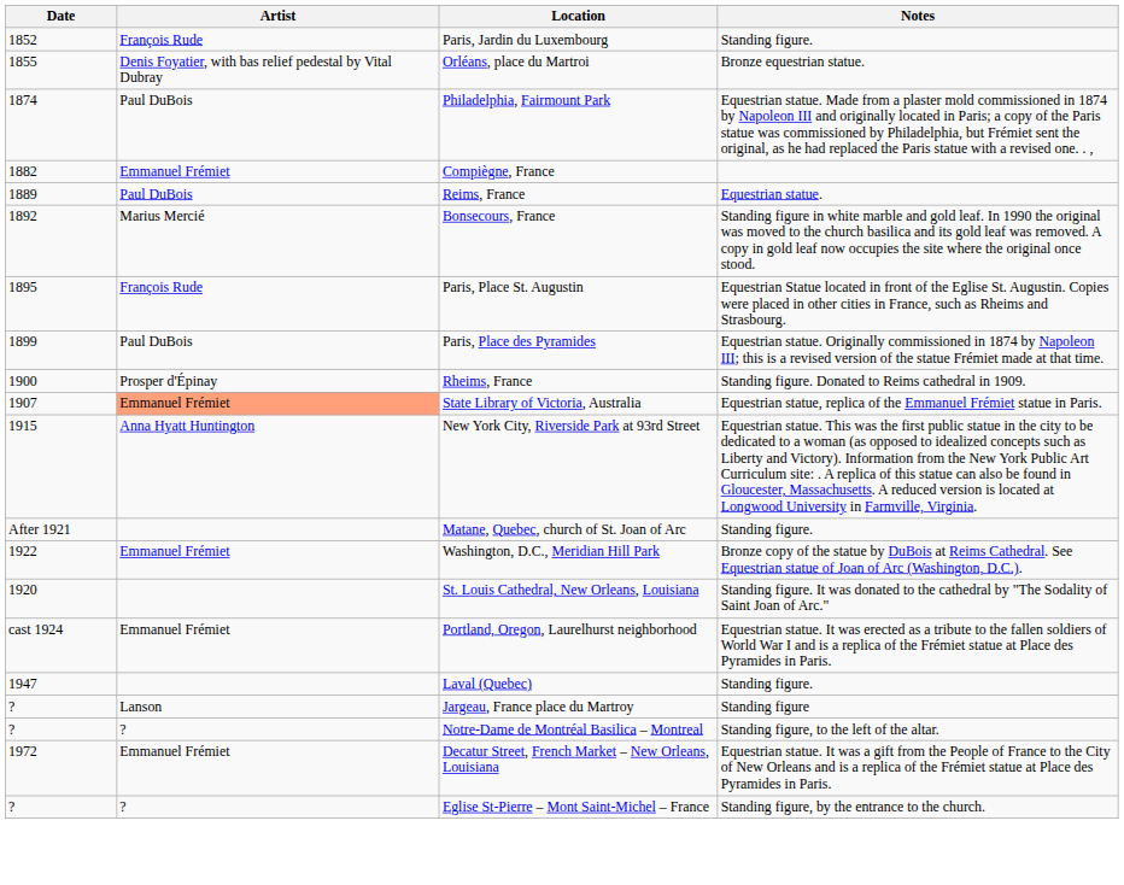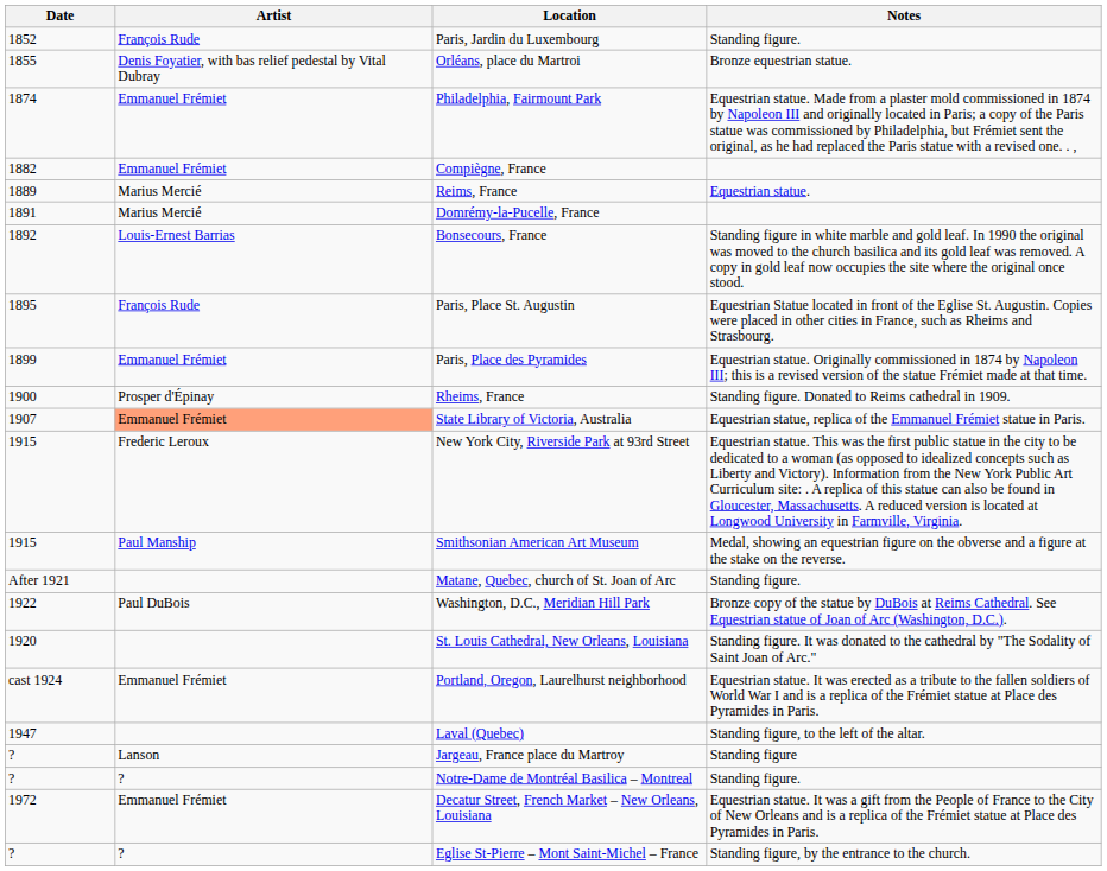 <table class="wikitable sortable">
 <tr>
 <th width="10%">Date</th>
 <th width="29%">Artist</th>
 <th width="25%">Location</th>
 <th width="36%">Notes</th>
 </tr>
 <tr valign="top">
 <td>1852</td>
 <td><a href='#'>François Rude</a></td>
 <td>Paris, Jardin du Luxembourg</td>
 <td>Standing figure.</td>
 </tr>
 <tr valign="top">
 <td>1855</td>
 <td><a href='#'>Denis Foyatier</a>, with bas relief pedestal by Vital Dubray</td>
 <td><a href='#'>Orléans</a>, place du Martroi</td>
 <td>Bronze equestrian statue.</td>
 </tr>
 <tr valign="top">
 <td>1874</td>
-<td>Paul DuBois</td>
+<td><a href='#'>Emmanuel Frémiet</a></td>
 <td><a href='#'>Philadelphia</a>, <a href='#'>Fairmount Park</a></td>
 <td>Equestrian statue.  Made from a plaster mold commissioned in 1874 by <a href='#'>Napoleon III</a> and originally located in Paris; a copy of the Paris statue was commissioned by Philadelphia, but Frémiet sent the original, as he had replaced the Paris statue with a revised one.  .  , </td>
 </tr>
 <tr valign="top">
 <td>1882</td>
 <td><a href='#'>Emmanuel Frémiet</a></td>
 <td><a href='#'>Compiègne</a>, France</td>
 <td></td>
 </tr>
 <tr valign="top">
 <td>1889</td>
-<td><a href='#'>Paul DuBois</a></td>
+<td>Marius Mercié</td>
 <td><a href='#'>Reims</a>, France</td>
 <td><a href='#'>Equestrian statue</a>.</td>
 </tr>
 <tr valign="top">
+<td>1891</td>
+<td>Marius Mercié</td>
+<td><a href='#'>Domrémy-la-Pucelle</a>, France</td>
+<td></td>
+</tr>
+<tr valign="top">
 <td>1892</td>
-<td>Marius Mercié</td>
+<td><a href='#'>Louis-Ernest Barrias</a></td>
 <td><a href='#'>Bonsecours</a>, France</td>
 <td>Standing figure in white marble and gold leaf.  In 1990 the original was moved to the church basilica and its gold leaf was removed.  A copy in gold leaf now occupies the site where the original once stood.</td>
 </tr>
 <tr valign="top">
 <td>1895</td>
 <td><a href='#'>François Rude</a></td>
 <td>Paris, Place St. Augustin</td>
 <td>Equestrian Statue located in front of the Eglise St. Augustin.  Copies were placed in other cities in France, such as Rheims and Strasbourg.</td>
 </tr>
 <tr valign="top">
 <td>1899</td>
-<td>Paul DuBois</td>
+<td><a href='#'>Emmanuel Frémiet</a></td>
 <td>Paris, <a href='#'>Place des Pyramides</a></td>
 <td>Equestrian statue. Originally commissioned in 1874 by <a href='#'>Napoleon III</a>; this is a revised version of the statue Frémiet made at that time.</td>
 </tr>
 <tr valign="top">
 <td>1900</td>
 <td>Prosper d'Épinay</td>
 <td><a href='#'>Rheims</a>, France</td>
 <td>Standing figure.  Donated to Reims cathedral in 1909.</td>
 </tr>
 <tr valign="top">
 <td>1907</td>
 <td style="background: lightsalmon;">Emmanuel Frémiet</td>
 <td><a href='#'>State Library of Victoria</a>, Australia</td>
 <td>Equestrian statue, replica of the <a href='#'>Emmanuel Frémiet</a> statue in Paris.</td>
 </tr>
 <tr valign="top">
 <td>1915</td>
-<td><a href='#'>Anna Hyatt Huntington</a></td>
+<td>Frederic Leroux</td>
 <td>New York City, <a href='#'>Riverside Park</a> at 93rd Street</td>
 <td>Equestrian statue.  This was the first public statue in the city to be dedicated to a woman (as opposed to idealized concepts such as Liberty and Victory). Information from the New York Public Art Curriculum site: . A replica of this statue can also be found in <a href='#'>Gloucester, Massachusetts</a>. A reduced version is located at <a href='#'>Longwood University</a> in <a href='#'>Farmville, Virginia</a>.</td>
+</tr>
+<tr valign="top">
+<td>1915</td>
+<td><a href='#'>Paul Manship</a></td>
+<td><a href='#'>Smithsonian American Art Museum</a></td>
+<td>Medal, showing an equestrian figure on the obverse and a figure at the stake on the reverse.</td>
 </tr>
 <tr valign="top">
 <td>After 1921</td>
 <td></td>
 <td><a href='#'>Matane</a>, <a href='#'>Quebec</a>, church of St. Joan of Arc</td>
 <td>Standing figure.</td>
 </tr>
 <tr valign="top">
 <td>1922</td>
-<td><a href='#'>Emmanuel Frémiet</a></td>
+<td>Paul DuBois</td>
 <td>Washington, D.C., <a href='#'>Meridian Hill Park</a></td>
 <td>Bronze copy of the statue by <a href='#'>DuBois</a> at <a href='#'>Reims Cathedral</a>. See <a href='#'>Equestrian statue of Joan of Arc (Washington, D.C.)</a>.</td>
 </tr>
 <tr valign="top">
 <td>1920</td>
 <td></td>
 <td><a href='#'>St. Louis Cathedral, New Orleans</a>, <a href='#'>Louisiana</a></td>
 <td>Standing figure. It was donated to the cathedral by "The Sodality of Saint Joan of Arc."</td>
 </tr>
 <tr valign="top">
 <td>cast 1924</td>
 <td>Emmanuel Frémiet</td>
 <td><a href='#'>Portland, Oregon</a>, Laurelhurst neighborhood</td>
 <td>Equestrian statue. It was erected as a tribute to the fallen soldiers of World War I and is a replica of the Frémiet statue at Place des Pyramides in Paris. </td>
 </tr>
 <tr valign="top">
 <td>1947</td>
 <td></td>
 <td><a href='#'>Laval (Quebec)</a></td>
-<td>Standing figure.</td>
+<td>Standing figure, to the left of the altar.</td>
 </tr>
 <tr valign="top">
 <td>?</td>
 <td>Lanson</td>
 <td><a href='#'>Jargeau</a>, France place du Martroy</td>
 <td>Standing figure</td>
 </tr>
 <tr valign="top">
 <td>?</td>
 <td>?</td>
 <td><a href='#'>Notre-Dame de Montréal Basilica</a> – <a href='#'>Montreal</a></td>
-<td>Standing figure, to the left of the altar.</td>
+<td>Standing figure.</td>
 </tr>
 <tr valign="top">
 <td>1972</td>
 <td>Emmanuel Frémiet</td>
 <td><a href='#'>Decatur Street</a>, <a href='#'>French Market</a> – <a href='#'>New Orleans</a>, <a href='#'>Louisiana</a></td>
 <td>Equestrian statue. It was a gift from the People of France to the City of New Orleans and is a replica of the Frémiet statue at Place des Pyramides in Paris.</td>
 </tr>
 <tr valign="top">
 <td>?</td>
 <td>?</td>
 <td><a href='#'>Eglise St-Pierre</a> – <a href='#'>Mont Saint-Michel</a> – France</td>
 <td>Standing figure, by the entrance to the church.</td>
 </tr>
 </table>
